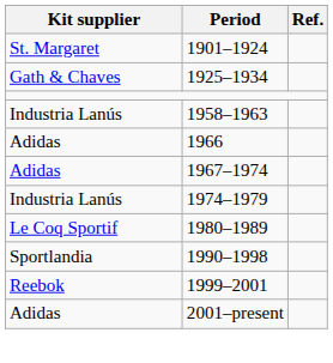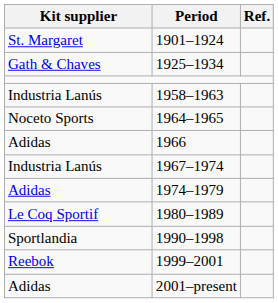 <table class="wikitable sortable" style="text-align: ;">
 <tr>
 <th width=150px>Kit supplier</th>
 <th>Period</th>
 <th>Ref.</th>
 </tr>
 <tr>
 <td> <a href='#'>St. Margaret</a></td>
 <td>1901–1924</td>
 <td></td>
 </tr>
 <tr>
 <td> <a href='#'>Gath & Chaves</a></td>
 <td>1925–1934</td>
 <td></td>
 </tr>
 <tr>
 <td colspan=3 align=center></td>
 </tr>
 <tr>
 <td> Industria Lanús</td>
 <td>1958–1963</td>
 <td></td>
 </tr>
 <tr>
+<td> Noceto Sports</td>
+<td>1964–1965</td>
+<td></td>
+</tr>
+<tr>
 <td> Adidas</td>
 <td>1966</td>
 <td></td>
 </tr>
 <tr>
-<td> <a href='#'>Adidas</a></td>
+<td> Industria Lanús</td>
 <td>1967–1974</td>
 <td></td>
 </tr>
 <tr>
-<td> Industria Lanús</td>
+<td> <a href='#'>Adidas</a></td>
 <td>1974–1979</td>
 <td></td>
 </tr>
 <tr>
 <td> <a href='#'>Le Coq Sportif</a></td>
 <td>1980–1989</td>
 <td></td>
 </tr>
 <tr>
 <td> Sportlandia</td>
 <td>1990–1998</td>
 <td></td>
 </tr>
 <tr>
 <td> <a href='#'>Reebok</a></td>
 <td>1999–2001</td>
 <td></td>
 </tr>
 <tr>
 <td> Adidas</td>
 <td>2001–present</td>
 <td></td>
 </tr>
 </table>
